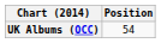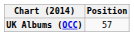 <table class="wikitable plainrowheaders" style="text-align:center">
 <tr>
 <th scope="col">Chart (2014)</th>
 <th scope="col">Position</th>
 </tr>
 <tr>
 <th scope="row">UK Albums (<a href='#'>OCC</a>)</th>
-<td>54</td>
+<td>57</td>
 </tr>
 </table>
